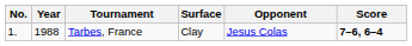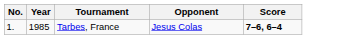 <table class="sortable wikitable" style=font-size:97%>
 <tr>
 <th style="width:30px">No.</th>
 <th style="width:40px">Year</th>
 <th style="width:150px">Tournament</th>
-<th style="width:50px">Surface</th>
 <th style="width:150px">Opponent</th>
 <th style="width:90px" class="unsortable">Score</th>
 </tr>
 <tr>
 <td>1.</td>
-<td>1988</td>
+<td>1985</td>
 <td><a href='#'>Tarbes</a>, France</td>
-<td>Clay</td>
 <td> <a href='#'>Jesus Colas</a></td>
 <td><strong>7–6, 6–4</strong></td>
 </tr>
 </table>
